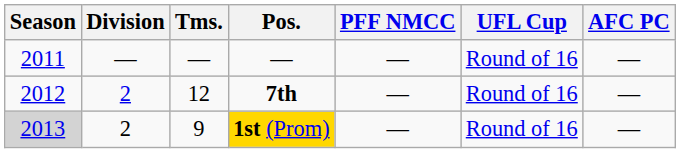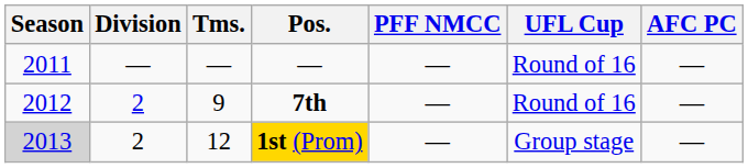 <table class="wikitable">
 <tr>
 <th>Season</th>
 <th>Division</th>
 <th>Tms.</th>
 <th>Pos.</th>
 <th><a href='#'>PFF NMCC</a></th>
 <th><a href='#'>UFL Cup</a></th>
 <th><a href='#'>AFC PC</a></th>
 </tr>
 <tr>
 <td align=center><a href='#'>2011</a></td>
 <td align=center>—</td>
 <td align=center>—</td>
 <td align=center>—</td>
 <td align=center>—</td>
 <td align=center><a href='#'>Round of 16</a></td>
 <td align=center>—</td>
 </tr>
 <tr>
 <td align=center><a href='#'>2012</a></td>
 <td align=center><a href='#'>2</a></td>
-<td align=center>12</td>
+<td align=center>9</td>
 <td align=center><strong>7th</strong></td>
 <td align=center>—</td>
 <td align=center><a href='#'>Round of 16</a></td>
 <td align=center>—</td>
 </tr>
 <tr>
 <td align=center style="background: lightgrey;"><a href='#'>2013</a></td>
 <td align=center>2</td>
-<td align=center>9</td>
+<td align=center>12</td>
 <td style="text-align:center; background:gold;"><strong>1st</strong> <a href='#'>(Prom)</a></td>
 <td align=center>—</td>
-<td align=center><a href='#'>Round of 16</a></td>
+<td align=center><a href='#'>Group stage</a></td>
 <td align=center>—</td>
 </tr>
 </table>
